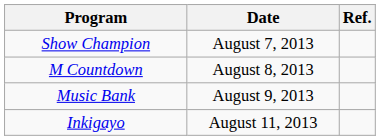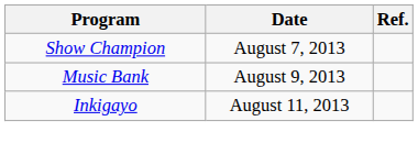 <table class="wikitable" style="text-align:center">
 <tr>
 <th width="170">Program</th>
 <th width="140">Date</th>
 <th>Ref.</th>
 </tr>
 <tr>
 <td><em><a href='#'>Show Champion</a></em></td>
 <td>August 7, 2013</td>
-<td></td>
-</tr>
-<tr>
-<td><em><a href='#'>M Countdown</a></em></td>
-<td>August 8, 2013</td>
 <td></td>
 </tr>
 <tr>
 <td><em><a href='#'>Music Bank</a></em></td>
 <td>August 9, 2013</td>
 <td></td>
 </tr>
 <tr>
 <td><em><a href='#'>Inkigayo</a></em></td>
 <td>August 11, 2013</td>
 <td></td>
 </tr>
 </table>
